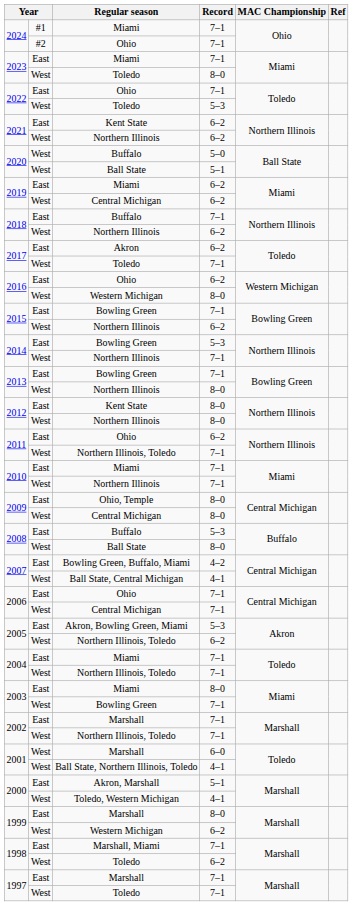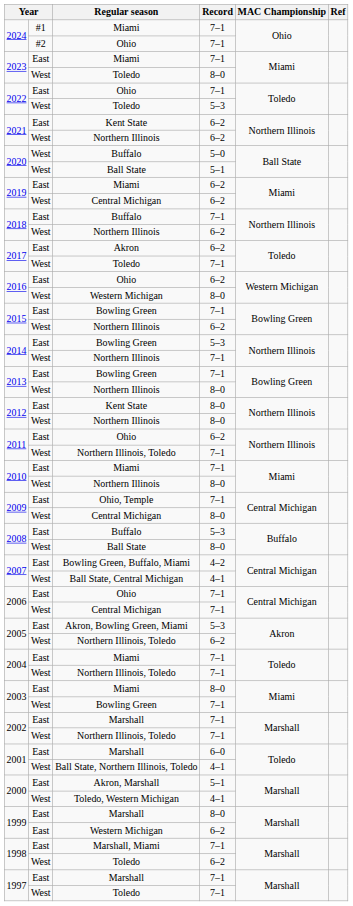 <table class="wikitable" style="text-align:center" cellpadding=2 cellspacing=2>
 <tr>
 <th colspan=2>Year</th>
 <th>Regular season</th>
 <th>Record</th>
 <th>MAC Championship</th>
 <th>Ref</th>
 </tr>
 <tr>
 <td rowspan=2><a href='#'>2024</a></td>
 <td>#1</td>
 <td>Miami</td>
 <td>7–1</td>
 <td rowspan=2>Ohio</td>
 <td rowspan=2></td>
 </tr>
 <tr>
 <td>#2</td>
 <td>Ohio</td>
 <td>7–1</td>
 </tr>
 <tr>
 <td rowspan=2><a href='#'>2023</a></td>
 <td>East</td>
 <td>Miami</td>
 <td>7–1</td>
 <td rowspan=2>Miami</td>
 <td rowspan=2></td>
 </tr>
 <tr>
 <td>West</td>
 <td>Toledo</td>
 <td>8–0</td>
 </tr>
 <tr>
 <td rowspan=2><a href='#'>2022</a></td>
 <td>East</td>
 <td>Ohio</td>
 <td>7–1</td>
 <td rowspan=2>Toledo</td>
 <td rowspan=2></td>
 </tr>
 <tr>
 <td>West</td>
 <td>Toledo</td>
 <td>5–3</td>
 </tr>
 <tr>
 <td rowspan=2><a href='#'>2021</a></td>
 <td>East</td>
 <td>Kent State</td>
 <td>6–2</td>
 <td rowspan=2>Northern Illinois</td>
 <td rowspan=2></td>
 </tr>
 <tr>
 <td>West</td>
 <td>Northern Illinois</td>
 <td>6–2</td>
 </tr>
 <tr>
 <td rowspan=2><a href='#'>2020</a></td>
 <td>West</td>
 <td>Buffalo</td>
 <td>5–0</td>
 <td rowspan=2>Ball State</td>
 <td rowspan=2></td>
 </tr>
 <tr>
 <td>West</td>
 <td>Ball State</td>
 <td>5–1</td>
 </tr>
 <tr>
 <td rowspan=2><a href='#'>2019</a></td>
 <td>East</td>
 <td>Miami</td>
 <td>6–2</td>
 <td rowspan=2>Miami</td>
 <td rowspan=2></td>
 </tr>
 <tr>
 <td>West</td>
 <td>Central Michigan</td>
 <td>6–2</td>
 </tr>
 <tr>
 <td rowspan=2><a href='#'>2018</a></td>
 <td>East</td>
 <td>Buffalo</td>
 <td>7–1</td>
 <td rowspan=2>Northern Illinois</td>
 <td rowspan=2></td>
 </tr>
 <tr>
 <td>West</td>
 <td>Northern Illinois</td>
 <td>6–2</td>
 </tr>
 <tr>
 <td rowspan=2><a href='#'>2017</a></td>
 <td>East</td>
 <td>Akron</td>
 <td>6–2</td>
 <td rowspan=2>Toledo</td>
 <td rowspan=2></td>
 </tr>
 <tr>
 <td>West</td>
 <td>Toledo</td>
 <td>7–1</td>
 </tr>
 <tr>
 <td rowspan=2><a href='#'>2016</a></td>
 <td>East</td>
 <td>Ohio</td>
 <td>6–2</td>
 <td rowspan=2>Western Michigan</td>
 <td rowspan=2></td>
 </tr>
 <tr>
 <td>West</td>
 <td>Western Michigan</td>
 <td>8–0</td>
 </tr>
 <tr>
 <td rowspan=2><a href='#'>2015</a></td>
 <td>East</td>
 <td>Bowling Green</td>
 <td>7–1</td>
 <td rowspan=2>Bowling Green</td>
 <td rowspan=2></td>
 </tr>
 <tr>
 <td>West</td>
 <td>Northern Illinois</td>
 <td>6–2</td>
 </tr>
 <tr>
 <td rowspan=2><a href='#'>2014</a></td>
 <td>East</td>
 <td>Bowling Green</td>
 <td>5–3</td>
 <td rowspan=2>Northern Illinois</td>
 <td rowspan=2></td>
 </tr>
 <tr>
 <td>West</td>
 <td>Northern Illinois</td>
 <td>7–1</td>
 </tr>
 <tr>
 <td rowspan=2><a href='#'>2013</a></td>
 <td>East</td>
 <td>Bowling Green</td>
 <td>7–1</td>
 <td rowspan=2>Bowling Green</td>
 <td rowspan=2></td>
 </tr>
 <tr>
 <td>West</td>
 <td>Northern Illinois</td>
 <td>8–0</td>
 </tr>
 <tr>
 <td rowspan=2><a href='#'>2012</a></td>
 <td>East</td>
 <td>Kent State</td>
 <td>8–0</td>
 <td rowspan=2>Northern Illinois</td>
 <td rowspan=2></td>
 </tr>
 <tr>
 <td>West</td>
 <td>Northern Illinois</td>
 <td>8–0</td>
 </tr>
 <tr>
 <td rowspan=2><a href='#'>2011</a></td>
 <td>East</td>
 <td>Ohio</td>
 <td>6–2</td>
 <td rowspan=2>Northern Illinois</td>
 <td rowspan=2></td>
 </tr>
 <tr>
 <td>West</td>
 <td>Northern Illinois, Toledo</td>
 <td>7–1</td>
 </tr>
 <tr>
 <td rowspan=2><a href='#'>2010</a></td>
 <td>East</td>
 <td>Miami</td>
 <td>7–1</td>
 <td rowspan=2>Miami</td>
 <td rowspan=2></td>
 </tr>
 <tr>
 <td>West</td>
 <td>Northern Illinois</td>
-<td>7–1</td>
+<td>8–0</td>
 </tr>
 <tr>
 <td rowspan=2><a href='#'>2009</a></td>
 <td>East</td>
 <td>Ohio, Temple</td>
-<td>8–0</td>
+<td>7–1</td>
 <td rowspan=2>Central Michigan</td>
 <td rowspan=2></td>
 </tr>
 <tr>
 <td>West</td>
 <td>Central Michigan</td>
 <td>8–0</td>
 </tr>
 <tr>
 <td rowspan=2><a href='#'>2008</a></td>
 <td>East</td>
 <td>Buffalo</td>
 <td>5–3</td>
 <td rowspan=2>Buffalo</td>
 <td rowspan=2></td>
 </tr>
 <tr>
 <td>West</td>
 <td>Ball State</td>
 <td>8–0</td>
 </tr>
 <tr>
 <td rowspan=2><a href='#'>2007</a></td>
 <td>East</td>
 <td>Bowling Green, Buffalo, Miami</td>
 <td>4–2</td>
 <td rowspan=2>Central Michigan</td>
 <td rowspan=2></td>
 </tr>
 <tr>
 <td>West</td>
 <td>Ball State, Central Michigan</td>
 <td>4–1</td>
 </tr>
 <tr>
 <td rowspan=2>2006</td>
 <td>East</td>
 <td>Ohio</td>
 <td>7–1</td>
 <td rowspan=2>Central Michigan</td>
 <td rowspan=2></td>
 </tr>
 <tr>
 <td>West</td>
 <td>Central Michigan</td>
 <td>7–1</td>
 </tr>
 <tr>
 <td rowspan=2>2005</td>
 <td>East</td>
 <td>Akron, Bowling Green, Miami</td>
 <td>5–3</td>
 <td rowspan=2>Akron</td>
 <td rowspan=2></td>
 </tr>
 <tr>
 <td>West</td>
 <td>Northern Illinois, Toledo</td>
 <td>6–2</td>
 </tr>
 <tr>
 <td rowspan=2>2004</td>
 <td>East</td>
 <td>Miami</td>
 <td>7–1</td>
 <td rowspan=2>Toledo</td>
 <td rowspan=2></td>
 </tr>
 <tr>
 <td>West</td>
 <td>Northern Illinois, Toledo</td>
 <td>7–1</td>
 </tr>
 <tr>
 <td rowspan=2>2003</td>
 <td>East</td>
 <td>Miami</td>
 <td>8–0</td>
 <td rowspan=2>Miami</td>
 <td rowspan=2></td>
 </tr>
 <tr>
 <td>West</td>
 <td>Bowling Green</td>
 <td>7–1</td>
 </tr>
 <tr>
 <td rowspan=2>2002</td>
 <td>East</td>
 <td>Marshall</td>
 <td>7–1</td>
 <td rowspan=2>Marshall</td>
 <td rowspan=2></td>
 </tr>
 <tr>
 <td>West</td>
 <td>Northern Illinois, Toledo</td>
 <td>7–1</td>
 </tr>
 <tr>
 <td rowspan=2>2001</td>
-<td>West</td>
+<td>East</td>
 <td>Marshall</td>
 <td>6–0</td>
 <td rowspan=2>Toledo</td>
 <td rowspan=2></td>
 </tr>
 <tr>
 <td>West</td>
 <td>Ball State, Northern Illinois, Toledo</td>
 <td>4–1</td>
 </tr>
 <tr>
 <td rowspan=2>2000</td>
 <td>East</td>
 <td>Akron, Marshall</td>
 <td>5–1</td>
 <td rowspan=2>Marshall</td>
 <td rowspan=2></td>
 </tr>
 <tr>
 <td>West</td>
 <td>Toledo, Western Michigan</td>
 <td>4–1</td>
 </tr>
 <tr>
 <td rowspan=2>1999</td>
 <td>East</td>
 <td>Marshall</td>
 <td>8–0</td>
 <td rowspan=2>Marshall</td>
 <td rowspan=2></td>
 </tr>
 <tr>
-<td>West</td>
+<td>East</td>
 <td>Western Michigan</td>
 <td>6–2</td>
 </tr>
 <tr>
 <td rowspan=2>1998</td>
 <td>East</td>
 <td>Marshall, Miami</td>
 <td>7–1</td>
 <td rowspan=2>Marshall</td>
 <td rowspan=2></td>
 </tr>
 <tr>
 <td>West</td>
 <td>Toledo</td>
 <td>6–2</td>
 </tr>
 <tr>
 <td rowspan=2>1997</td>
 <td>East</td>
 <td>Marshall</td>
 <td>7–1</td>
 <td rowspan=2>Marshall</td>
 <td rowspan=2></td>
 </tr>
 <tr>
 <td>West</td>
 <td>Toledo</td>
 <td>7–1</td>
 </tr>
 </table>
